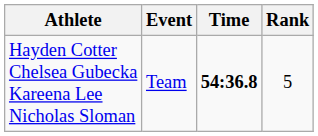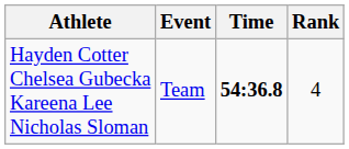 <table class=wikitable style="font-size:90%;">
 <tr>
 <th>Athlete</th>
 <th>Event</th>
 <th>Time</th>
 <th>Rank</th>
 </tr>
 <tr align=center>
 <td align=left><a href='#'>Hayden Cotter</a><br><a href='#'>Chelsea Gubecka</a><br><a href='#'>Kareena Lee</a><br><a href='#'>Nicholas Sloman</a></td>
 <td align=left><a href='#'>Team</a></td>
 <td><strong>54:36.8</strong></td>
-<td>5</td>
+<td>4</td>
 </tr>
 </table>
